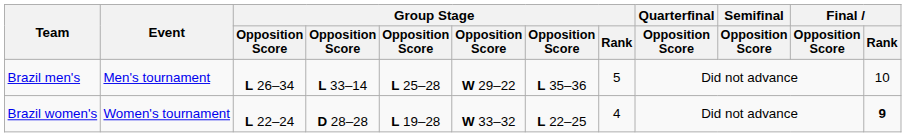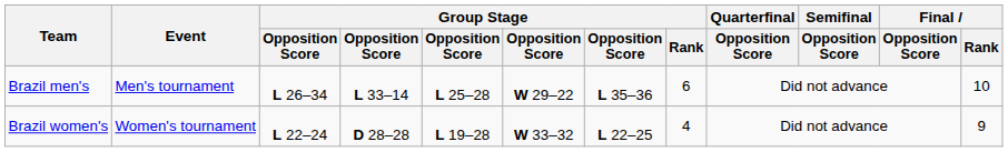 <table class="wikitable" style="font-size:90%">
 <tr>
 <th rowspan=2>Team</th>
 <th rowspan=2>Event</th>
 <th colspan=6>Group Stage</th>
 <th>Quarterfinal</th>
 <th>Semifinal</th>
 <th colspan=2>Final / </th>
 </tr>
 <tr style="font-size:95%">
 <th>Opposition<br>Score</th>
 <th>Opposition<br>Score</th>
 <th>Opposition<br>Score</th>
 <th>Opposition<br>Score</th>
 <th>Opposition<br>Score</th>
 <th>Rank</th>
 <th>Opposition<br>Score</th>
 <th>Opposition<br>Score</th>
 <th>Opposition<br>Score</th>
 <th>Rank</th>
 </tr>
 <tr align=center>
 <td align=left><a href='#'>Brazil men's</a></td>
 <td align=left><a href='#'>Men's tournament</a></td>
 <td><br><strong>L</strong> 26–34</td>
 <td><br><strong>L</strong> 33–14</td>
 <td><br><strong>L</strong> 25–28</td>
 <td><br><strong>W</strong> 29–22</td>
 <td><br><strong>L</strong> 35–36</td>
-<td>5</td>
+<td>6</td>
 <td colspan=3>Did not advance</td>
 <td>10</td>
 </tr>
 <tr align=center>
 <td align=left><a href='#'>Brazil women's</a></td>
 <td align=left><a href='#'>Women's tournament</a></td>
 <td><br><strong>L</strong> 22–24</td>
 <td><br><strong>D</strong> 28–28</td>
 <td><br><strong>L</strong> 19–28</td>
 <td><br><strong>W</strong> 33–32</td>
 <td><br><strong>L</strong> 22–25</td>
 <td>4</td>
 <td colspan=3>Did not advance</td>
-<td><strong>9</strong></td>
+<td>9</td>
 </tr>
 </table>
